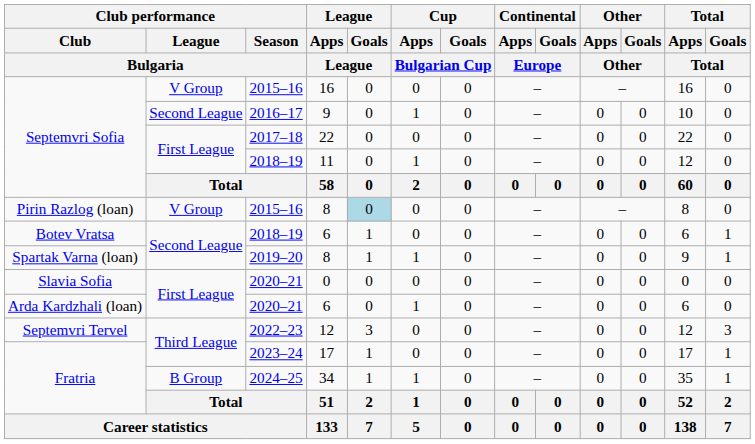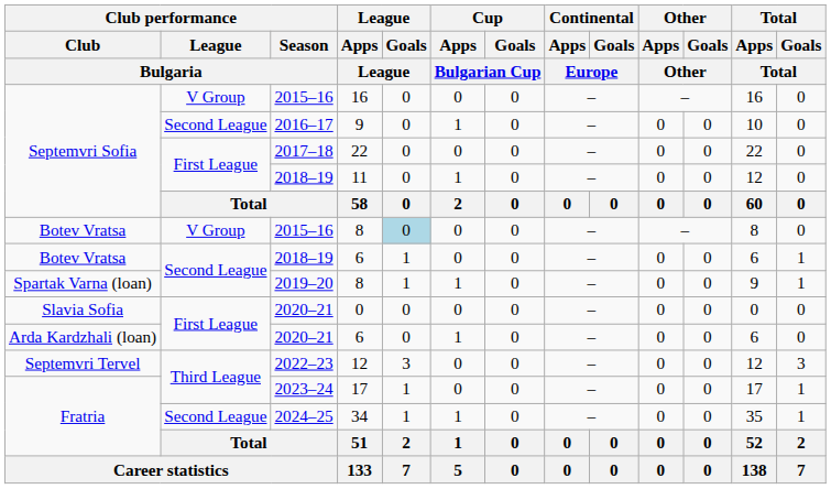 <table class="wikitable" style="text-align: center">
 <tr>
 <th Colspan="3">Club performance</th>
 <th Colspan="2">League</th>
 <th Colspan="2">Cup</th>
 <th Colspan="2">Continental</th>
 <th Colspan="2">Other</th>
 <th Colspan="3">Total</th>
 </tr>
 <tr>
 <th>Club</th>
 <th>League</th>
 <th>Season</th>
 <th>Apps</th>
 <th>Goals</th>
 <th>Apps</th>
 <th>Goals</th>
 <th>Apps</th>
 <th>Goals</th>
 <th>Apps</th>
 <th>Goals</th>
 <th>Apps</th>
 <th>Goals</th>
 </tr>
 <tr>
 <th Colspan="3">Bulgaria</th>
 <th Colspan="2">League</th>
 <th Colspan="2"><a href='#'>Bulgarian Cup</a></th>
 <th Colspan="2"><a href='#'>Europe</a></th>
 <th Colspan="2">Other</th>
 <th Colspan="2">Total</th>
 </tr>
 <tr>
 <td rowspan="5" valign="center"><a href='#'>Septemvri Sofia</a></td>
 <td rowspan="1"><a href='#'>V Group</a></td>
 <td><a href='#'>2015–16</a></td>
 <td>16</td>
 <td>0</td>
 <td>0</td>
 <td>0</td>
 <td colspan="2">–</td>
 <td colspan="2">–</td>
 <td>16</td>
 <td>0</td>
 </tr>
 <tr>
 <td rowspan="1"><a href='#'>Second League</a></td>
 <td><a href='#'>2016–17</a></td>
 <td>9</td>
 <td>0</td>
 <td>1</td>
 <td>0</td>
 <td colspan="2">–</td>
 <td>0</td>
 <td>0</td>
 <td>10</td>
 <td>0</td>
 </tr>
 <tr>
 <td rowspan="2"><a href='#'>First League</a></td>
 <td><a href='#'>2017–18</a></td>
 <td>22</td>
 <td>0</td>
 <td>0</td>
 <td>0</td>
 <td colspan="2">–</td>
 <td>0</td>
 <td>0</td>
 <td>22</td>
 <td>0</td>
 </tr>
 <tr>
 <td><a href='#'>2018–19</a></td>
 <td>11</td>
 <td>0</td>
 <td>1</td>
 <td>0</td>
 <td colspan="2">–</td>
 <td>0</td>
 <td>0</td>
 <td>12</td>
 <td>0</td>
 </tr>
 <tr>
 <th colspan=2>Total</th>
 <th>58</th>
 <th>0</th>
 <th>2</th>
 <th>0</th>
 <th>0</th>
 <th>0</th>
 <th>0</th>
 <th>0</th>
 <th>60</th>
 <th>0</th>
 </tr>
 <tr>
-<td rowspan="1" valign="center"><a href='#'>Pirin Razlog</a> (loan)</td>
+<td rowspan="1" valign="center"><a href='#'>Botev Vratsa</a></td>
 <td rowspan="1"><a href='#'>V Group</a></td>
 <td><a href='#'>2015–16</a></td>
 <td>8</td>
 <td style="background: lightblue;">0</td>
 <td>0</td>
 <td>0</td>
 <td colspan="2">–</td>
 <td colspan="2">–</td>
 <td>8</td>
 <td>0</td>
 </tr>
 <tr>
 <td rowspan="1" valign="center"><a href='#'>Botev Vratsa</a></td>
 <td rowspan="2"><a href='#'>Second League</a></td>
 <td><a href='#'>2018–19</a></td>
 <td>6</td>
 <td>1</td>
 <td>0</td>
 <td>0</td>
 <td colspan="2">–</td>
 <td>0</td>
 <td>0</td>
 <td>6</td>
 <td>1</td>
 </tr>
 <tr>
 <td rowspan="1" valign="center"><a href='#'>Spartak Varna</a> (loan)</td>
 <td><a href='#'>2019–20</a></td>
 <td>8</td>
 <td>1</td>
 <td>1</td>
 <td>0</td>
 <td colspan="2">–</td>
 <td>0</td>
 <td>0</td>
 <td>9</td>
 <td>1</td>
 </tr>
 <tr>
 <td rowspan="1" valign="center"><a href='#'>Slavia Sofia</a></td>
 <td rowspan="2"><a href='#'>First League</a></td>
 <td><a href='#'>2020–21</a></td>
 <td>0</td>
 <td>0</td>
 <td>0</td>
 <td>0</td>
 <td colspan="2">–</td>
 <td>0</td>
 <td>0</td>
 <td>0</td>
 <td>0</td>
 </tr>
 <tr>
 <td rowspan="1" valign="center"><a href='#'>Arda Kardzhali</a> (loan)</td>
 <td><a href='#'>2020–21</a></td>
 <td>6</td>
 <td>0</td>
 <td>1</td>
 <td>0</td>
 <td colspan="2">–</td>
 <td>0</td>
 <td>0</td>
 <td>6</td>
 <td>0</td>
 </tr>
 <tr>
 <td rowspan="1" valign="center"><a href='#'>Septemvri Tervel</a></td>
 <td rowspan="2"><a href='#'>Third League</a></td>
 <td><a href='#'>2022–23</a></td>
 <td>12</td>
 <td>3</td>
 <td>0</td>
 <td>0</td>
 <td colspan="2">–</td>
 <td>0</td>
 <td>0</td>
 <td>12</td>
 <td>3</td>
 </tr>
 <tr>
 <td rowspan="3" valign="center"><a href='#'>Fratria</a></td>
 <td><a href='#'>2023–24</a></td>
 <td>17</td>
 <td>1</td>
 <td>0</td>
 <td>0</td>
 <td colspan="2">–</td>
 <td>0</td>
 <td>0</td>
 <td>17</td>
 <td>1</td>
 </tr>
 <tr>
-<td rowspan="1"><a href='#'>B Group</a></td>
+<td rowspan="1"><a href='#'>Second League</a></td>
 <td><a href='#'>2024–25</a></td>
 <td>34</td>
 <td>1</td>
 <td>1</td>
 <td>0</td>
 <td colspan="2">–</td>
 <td>0</td>
 <td>0</td>
 <td>35</td>
 <td>1</td>
 </tr>
 <tr>
 <th colspan=2>Total</th>
 <th>51</th>
 <th>2</th>
 <th>1</th>
 <th>0</th>
 <th>0</th>
 <th>0</th>
 <th>0</th>
 <th>0</th>
 <th>52</th>
 <th>2</th>
 </tr>
 <tr>
 <th colspan="3">Career statistics</th>
 <th>133</th>
 <th>7</th>
 <th>5</th>
 <th>0</th>
 <th>0</th>
 <th>0</th>
 <th>0</th>
 <th>0</th>
 <th>138</th>
 <th>7</th>
 </tr>
 </table>
